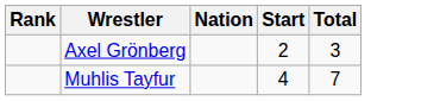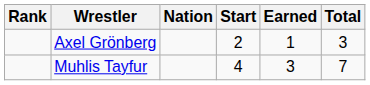 <table class="wikitable sortable" style="text-align:center;">
 <tr>
 <th>Rank</th>
 <th>Wrestler</th>
 <th>Nation</th>
 <th>Start</th>
+<th>Earned</th>
 <th>Total</th>
 </tr>
 <tr>
 <td></td>
 <td align=left><a href='#'>Axel Grönberg</a></td>
 <td align=left></td>
 <td>2</td>
+<td>1</td>
 <td>3</td>
 </tr>
 <tr>
 <td></td>
 <td align=left><a href='#'>Muhlis Tayfur</a></td>
 <td align=left></td>
 <td>4</td>
+<td>3</td>
 <td>7</td>
 </tr>
 </table>
